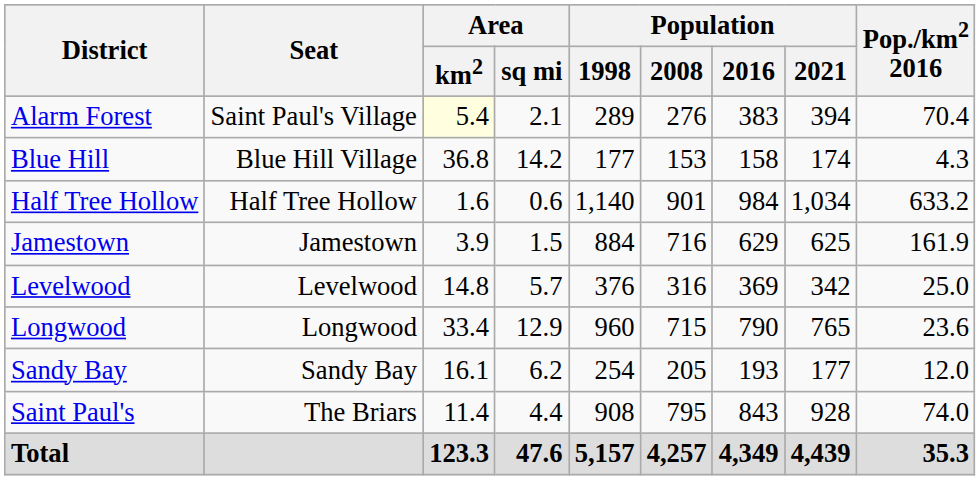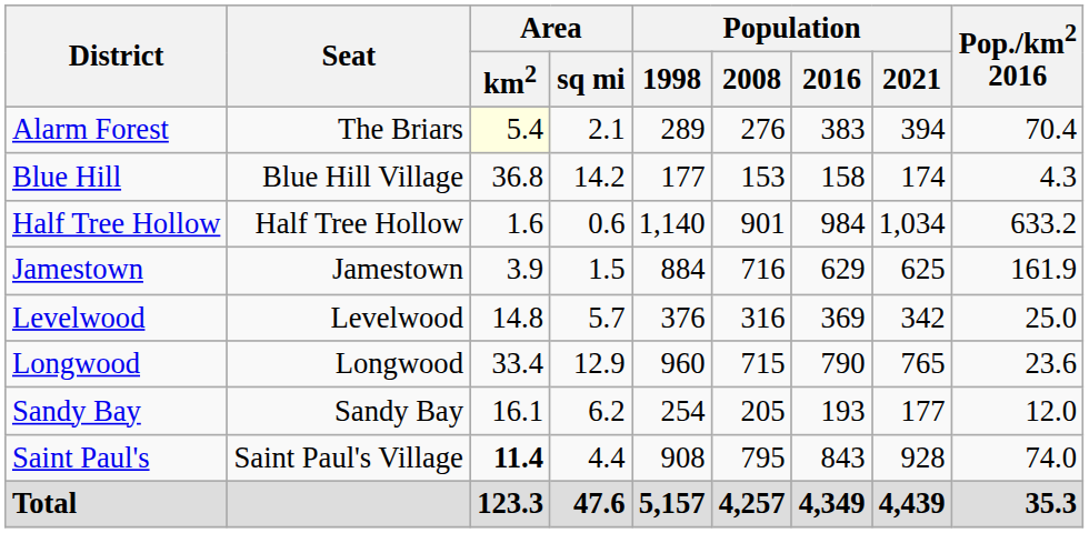 <table class="wikitable sortable" style="text-align:right;">
 <tr>
 <th rowspan=2>District</th>
 <th rowspan=2>Seat</th>
 <th colspan=2>Area</th>
 <th colspan="4">Population</th>
 <th rowspan=2>Pop./km<sup>2</sup><br>2016</th>
 </tr>
 <tr>
 <th>km<sup>2</sup></th>
 <th>sq mi</th>
 <th>1998</th>
 <th>2008</th>
 <th>2016</th>
 <th>2021</th>
 </tr>
 <tr>
 <td align="left"><a href='#'>Alarm Forest</a></td>
-<td>Saint Paul's Village</td>
+<td>The Briars</td>
 <td style="background: lightyellow;">5.4</td>
 <td>2.1</td>
 <td>289</td>
 <td>276</td>
 <td>383</td>
 <td>394</td>
 <td>70.4</td>
 </tr>
 <tr>
 <td align="left"><a href='#'>Blue Hill</a></td>
 <td>Blue Hill Village</td>
 <td>36.8</td>
 <td>14.2</td>
 <td>177</td>
 <td>153</td>
 <td>158</td>
 <td>174</td>
 <td>4.3</td>
 </tr>
 <tr>
 <td align="left"><a href='#'>Half Tree Hollow</a></td>
 <td>Half Tree Hollow</td>
 <td>1.6</td>
 <td>0.6</td>
 <td>1,140</td>
 <td>901</td>
 <td>984</td>
 <td>1,034</td>
 <td>633.2</td>
 </tr>
 <tr>
 <td align="left"><a href='#'>Jamestown</a></td>
 <td>Jamestown</td>
 <td>3.9</td>
 <td>1.5</td>
 <td>884</td>
 <td>716</td>
 <td>629</td>
 <td>625</td>
 <td>161.9</td>
 </tr>
 <tr>
 <td align="left"><a href='#'>Levelwood</a></td>
 <td>Levelwood</td>
 <td>14.8</td>
 <td>5.7</td>
 <td>376</td>
 <td>316</td>
 <td>369</td>
 <td>342</td>
 <td>25.0</td>
 </tr>
 <tr>
 <td align="left"><a href='#'>Longwood</a></td>
 <td>Longwood</td>
 <td>33.4</td>
 <td>12.9</td>
 <td>960</td>
 <td>715</td>
 <td>790</td>
 <td>765</td>
 <td>23.6</td>
 </tr>
 <tr>
 <td align="left"><a href='#'>Sandy Bay</a></td>
 <td>Sandy Bay</td>
 <td>16.1</td>
 <td>6.2</td>
 <td>254</td>
 <td>205</td>
 <td>193</td>
 <td>177</td>
 <td>12.0</td>
 </tr>
 <tr>
 <td align="left"><a href='#'>Saint Paul's</a></td>
-<td>The Briars</td>
-<td>11.4</td>
+<td>Saint Paul's Village</td>
+<td><strong>11.4</strong></td>
 <td>4.4</td>
 <td>908</td>
 <td>795</td>
 <td>843</td>
 <td>928</td>
 <td>74.0</td>
 </tr>
 <tr style="background:#ddd;" class="sortbottom">
 <td align="left"><strong>Total</strong></td>
 <td></td>
 <td><strong>123.3</strong></td>
 <td><strong>47.6</strong></td>
 <td><strong>5,157</strong></td>
 <td><strong>4,257</strong></td>
 <td><strong>4,349</strong></td>
 <td><strong>4,439</strong></td>
 <td><strong>35.3</strong></td>
 </tr>
 </table>
